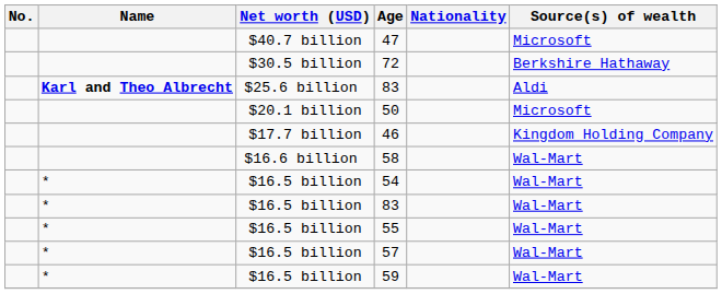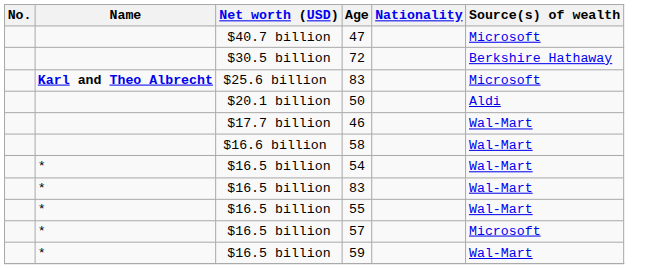 <table class="wikitable sortable">
 <tr>
 <th>No.</th>
 <th>Name</th>
 <th><a href='#'>Net worth</a> (<a href='#'>USD</a>)</th>
 <th>Age</th>
 <th><a href='#'>Nationality</a></th>
 <th>Source(s) of wealth</th>
 </tr>
 <tr>
 <td style="text-align:center;"> </td>
 <td></td>
 <td style="text-align:center;">$40.7 billion </td>
 <td style="text-align:center;">47</td>
 <td></td>
 <td><a href='#'>Microsoft</a></td>
 </tr>
 <tr>
 <td style="text-align:center;"> </td>
 <td></td>
 <td style="text-align:center;">$30.5 billion </td>
 <td style="text-align:center;">72</td>
 <td></td>
 <td><a href='#'>Berkshire Hathaway</a></td>
 </tr>
 <tr>
 <td style="text-align:center;"> </td>
 <td><strong><a href='#'>Karl</a> and <a href='#'>Theo Albrecht</a></strong></td>
 <td style="text-align:center;">$25.6 billion </td>
 <td style="text-align:center;">83</td>
 <td></td>
-<td><a href='#'>Aldi</a></td>
+<td><a href='#'>Microsoft</a></td>
 </tr>
 <tr>
 <td style="text-align:center;"> </td>
 <td></td>
 <td style="text-align:center;">$20.1 billion </td>
 <td style="text-align:center;">50</td>
 <td></td>
-<td><a href='#'>Microsoft</a></td>
+<td><a href='#'>Aldi</a></td>
 </tr>
 <tr>
 <td style="text-align:center;"> </td>
 <td></td>
 <td style="text-align:center;">$17.7 billion </td>
 <td style="text-align:center;">46</td>
 <td></td>
-<td><a href='#'>Kingdom Holding Company</a></td>
+<td><a href='#'>Wal-Mart</a></td>
 </tr>
 <tr>
 <td style="text-align:center;"> </td>
 <td></td>
 <td style="text-align:center;">$16.6 billion </td>
 <td style="text-align:center;">58</td>
 <td></td>
 <td><a href='#'>Wal-Mart</a></td>
 </tr>
 <tr>
 <td style="text-align:center;"> </td>
 <td>*</td>
 <td style="text-align:center;">$16.5 billion </td>
 <td style="text-align:center;">54</td>
 <td></td>
 <td><a href='#'>Wal-Mart</a></td>
 </tr>
 <tr>
 <td style="text-align:center;"> </td>
 <td>*</td>
 <td style="text-align:center;">$16.5 billion </td>
 <td style="text-align:center;">83</td>
 <td></td>
 <td><a href='#'>Wal-Mart</a></td>
 </tr>
 <tr>
 <td style="text-align:center;"> </td>
 <td>*</td>
 <td style="text-align:center;">$16.5 billion </td>
 <td style="text-align:center;">55</td>
 <td></td>
 <td><a href='#'>Wal-Mart</a></td>
 </tr>
 <tr>
 <td style="text-align:center;"> </td>
 <td>*</td>
 <td style="text-align:center;">$16.5 billion </td>
 <td style="text-align:center;">57</td>
 <td></td>
-<td><a href='#'>Wal-Mart</a></td>
+<td><a href='#'>Microsoft</a></td>
 </tr>
 <tr>
 <td style="text-align:center;"> </td>
 <td>*</td>
 <td style="text-align:center;">$16.5 billion </td>
 <td style="text-align:center;">59</td>
 <td></td>
 <td><a href='#'>Wal-Mart</a></td>
 </tr>
 <tr>
 </tr>
 </table>
